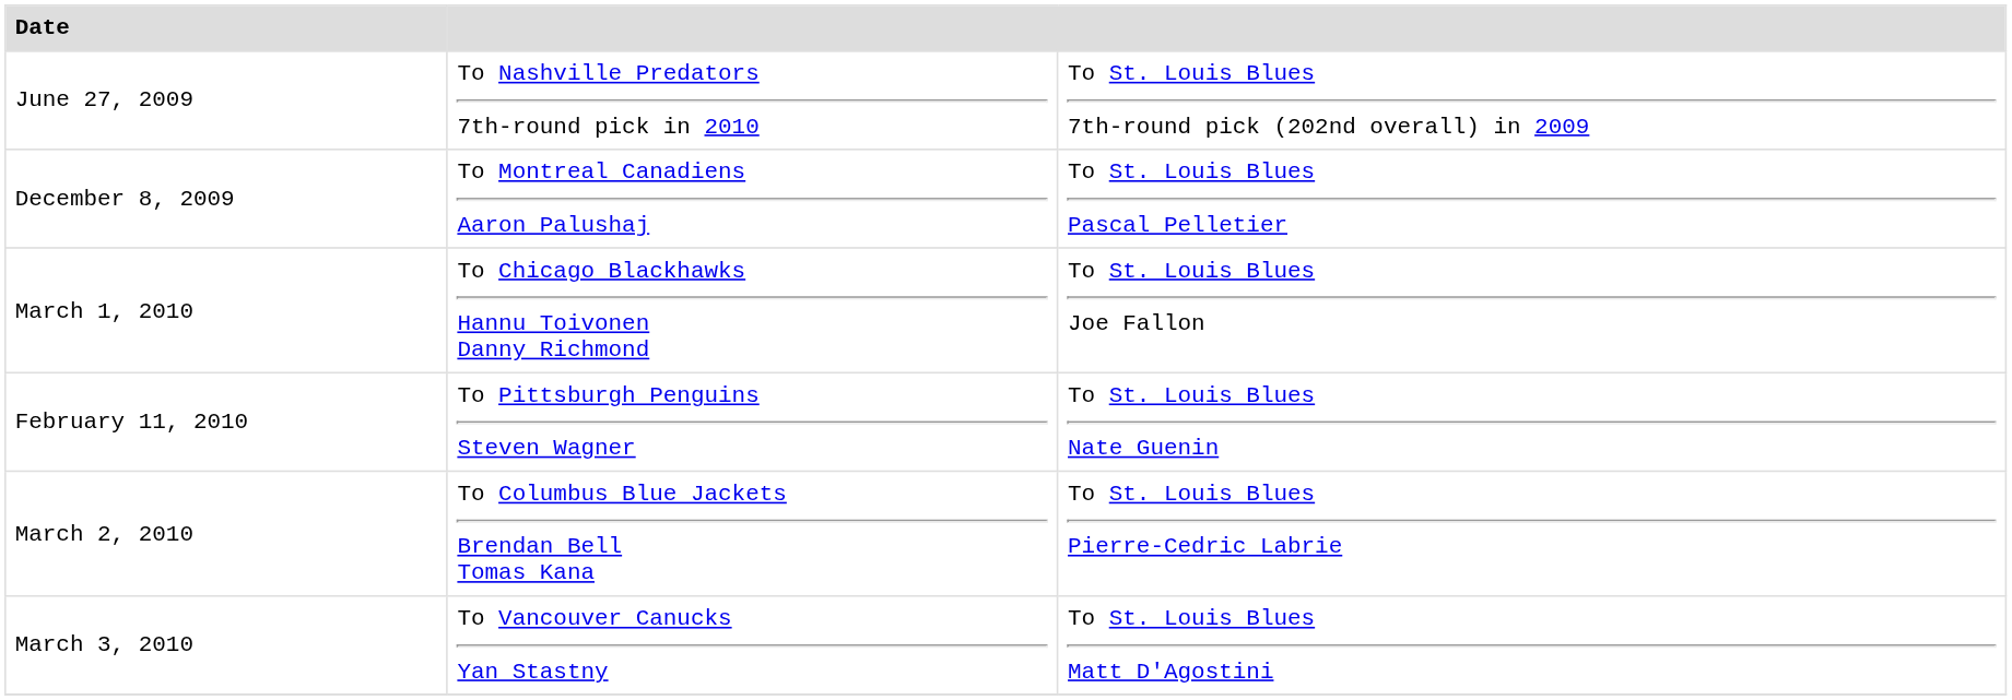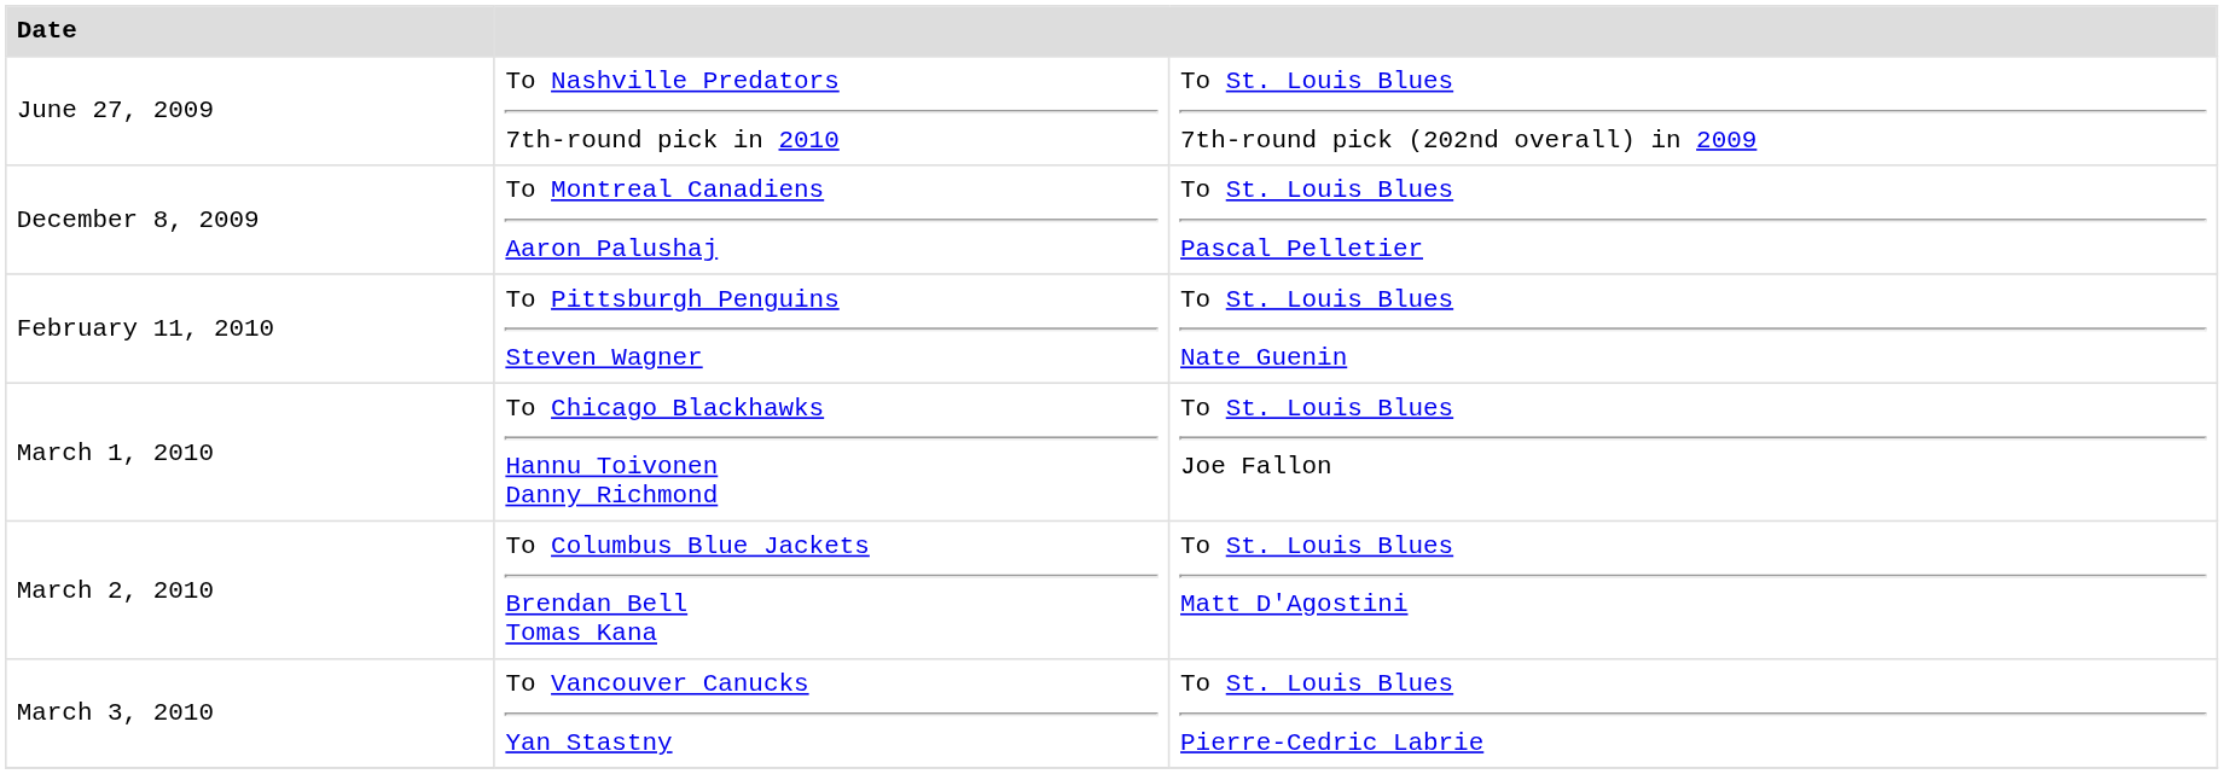 <table border=1 style="border-collapse:collapse" bordercolor="#DFDFDF" cellpadding="5" width=90%>
 <tr bgcolor="#dddddd">
 <td><strong>Date</strong></td>
 <th colspan="2"></th>
 </tr>
 <tr>
 <td>June 27, 2009</td>
 <td valign="top">To <a href='#'>Nashville Predators</a> <hr>7th-round pick in <a href='#'>2010</a></td>
 <td valign="top">To <a href='#'>St. Louis Blues</a> <hr>7th-round pick (202nd overall) in <a href='#'>2009</a></td>
 </tr>
 <tr>
 <td>December 8, 2009</td>
 <td valign="top">To <a href='#'>Montreal Canadiens</a> <hr><a href='#'>Aaron Palushaj</a></td>
 <td valign="top">To <a href='#'>St. Louis Blues</a> <hr><a href='#'>Pascal Pelletier</a></td>
 </tr>
 <tr>
+<td>February 11, 2010</td>
+<td valign="top">To <a href='#'>Pittsburgh Penguins</a> <hr><a href='#'>Steven Wagner</a></td>
+<td valign="top">To <a href='#'>St. Louis Blues</a> <hr><a href='#'>Nate Guenin</a></td>
+</tr>
+<tr>
 <td>March 1, 2010</td>
 <td valign="top">To <a href='#'>Chicago Blackhawks</a> <hr><a href='#'>Hannu Toivonen</a><br><a href='#'>Danny Richmond</a></td>
 <td valign="top">To <a href='#'>St. Louis Blues</a> <hr>Joe Fallon</td>
 </tr>
 <tr>
-<td>February 11, 2010</td>
-<td valign="top">To <a href='#'>Pittsburgh Penguins</a> <hr><a href='#'>Steven Wagner</a></td>
-<td valign="top">To <a href='#'>St. Louis Blues</a> <hr><a href='#'>Nate Guenin</a></td>
-</tr>
-<tr>
 <td>March 2, 2010</td>
 <td valign="top">To <a href='#'>Columbus Blue Jackets</a> <hr><a href='#'>Brendan Bell</a><br><a href='#'>Tomas Kana</a></td>
-<td valign="top">To <a href='#'>St. Louis Blues</a> <hr><a href='#'>Pierre-Cedric Labrie</a></td>
+<td valign="top">To <a href='#'>St. Louis Blues</a> <hr><a href='#'>Matt D'Agostini</a></td>
 </tr>
 <tr>
 <td>March 3, 2010</td>
 <td valign="top">To <a href='#'>Vancouver Canucks</a> <hr><a href='#'>Yan Stastny</a></td>
-<td valign="top">To <a href='#'>St. Louis Blues</a> <hr><a href='#'>Matt D'Agostini</a></td>
+<td valign="top">To <a href='#'>St. Louis Blues</a> <hr><a href='#'>Pierre-Cedric Labrie</a></td>
 </tr>
 <tr>
 </tr>
 </table>
